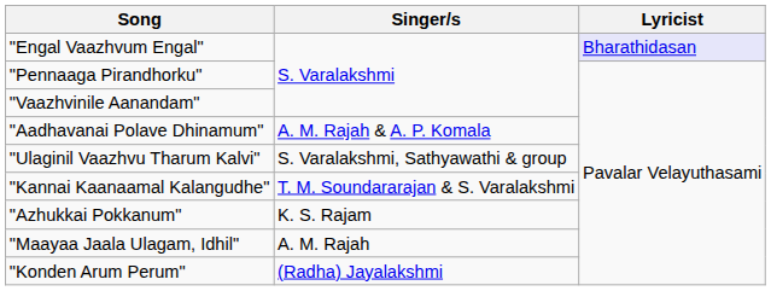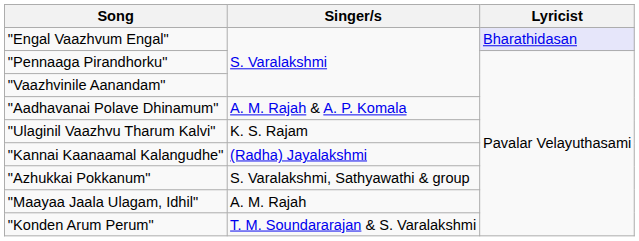 <table class="wikitable" style="font-size:95%;">
 <tr>
 <th>Song</th>
 <th>Singer/s</th>
 <th>Lyricist</th>
 </tr>
 <tr>
 <td>"Engal Vaazhvum Engal"</td>
 <td rowspan=3><a href='#'>S. Varalakshmi</a></td>
 <td style="background: lavender;"><a href='#'>Bharathidasan</a></td>
 </tr>
 <tr>
 <td>"Pennaaga Pirandhorku"</td>
 <td rowspan=8>Pavalar Velayuthasami</td>
 </tr>
 <tr>
 <td>"Vaazhvinile Aanandam"</td>
 </tr>
 <tr>
 <td>"Aadhavanai Polave Dhinamum"</td>
 <td><a href='#'>A. M. Rajah</a> & <a href='#'>A. P. Komala</a></td>
 </tr>
 <tr>
 <td>"Ulaginil Vaazhvu Tharum Kalvi"</td>
-<td>S. Varalakshmi, Sathyawathi & group</td>
+<td>K. S. Rajam</td>
 </tr>
 <tr>
 <td>"Kannai Kaanaamal Kalangudhe"</td>
-<td><a href='#'>T. M. Soundararajan</a> & S. Varalakshmi</td>
+<td><a href='#'>(Radha) Jayalakshmi</a></td>
 </tr>
 <tr>
 <td>"Azhukkai Pokkanum"</td>
-<td>K. S. Rajam</td>
+<td>S. Varalakshmi, Sathyawathi & group</td>
 </tr>
 <tr>
 <td>"Maayaa Jaala Ulagam, Idhil"</td>
 <td>A. M. Rajah</td>
 </tr>
 <tr>
 <td>"Konden Arum Perum"</td>
-<td><a href='#'>(Radha) Jayalakshmi</a></td>
+<td><a href='#'>T. M. Soundararajan</a> & S. Varalakshmi</td>
 </tr>
 </table>
